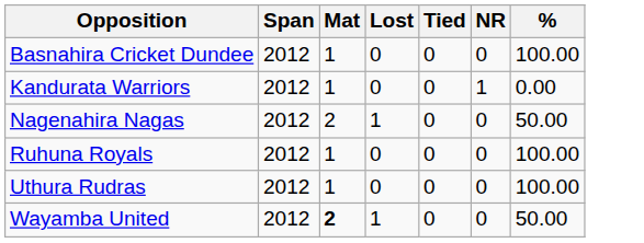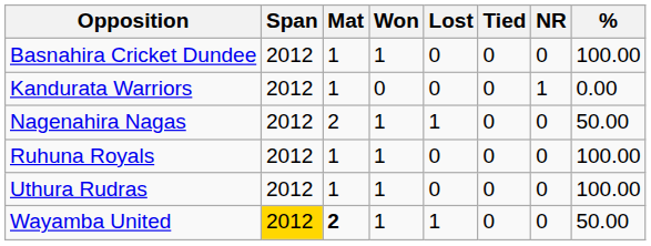 <table class="wikitable sortable">
 <tr>
 <th>Opposition</th>
 <th>Span</th>
 <th>Mat</th>
+<th>Won</th>
 <th>Lost</th>
 <th>Tied</th>
 <th>NR</th>
 <th>%</th>
 </tr>
 <tr>
 <td><a href='#'>Basnahira Cricket Dundee</a></td>
 <td>2012</td>
+<td>1</td>
 <td>1</td>
 <td>0</td>
 <td>0</td>
 <td>0</td>
 <td>100.00</td>
 </tr>
 <tr>
 <td><a href='#'>Kandurata Warriors</a></td>
 <td>2012</td>
 <td>1</td>
 <td>0</td>
 <td>0</td>
+<td>0</td>
 <td>1</td>
 <td>0.00</td>
 </tr>
 <tr>
 <td><a href='#'>Nagenahira Nagas</a></td>
 <td>2012</td>
 <td>2</td>
 <td>1</td>
+<td>1</td>
 <td>0</td>
 <td>0</td>
 <td>50.00</td>
 </tr>
 <tr>
 <td><a href='#'>Ruhuna Royals</a></td>
 <td>2012</td>
+<td>1</td>
 <td>1</td>
 <td>0</td>
 <td>0</td>
 <td>0</td>
 <td>100.00</td>
 </tr>
 <tr>
 <td><a href='#'>Uthura Rudras</a></td>
 <td>2012</td>
 <td>1</td>
+<td>1</td>
 <td>0</td>
 <td>0</td>
 <td>0</td>
 <td>100.00</td>
 </tr>
 <tr>
 <td><a href='#'>Wayamba United</a></td>
-<td>2012</td>
+<td style="background: gold;">2012</td>
 <td><strong>2</strong></td>
+<td>1</td>
 <td>1</td>
 <td>0</td>
 <td>0</td>
 <td>50.00</td>
 </tr>
 </table>
